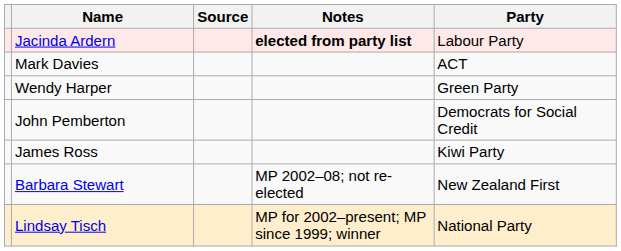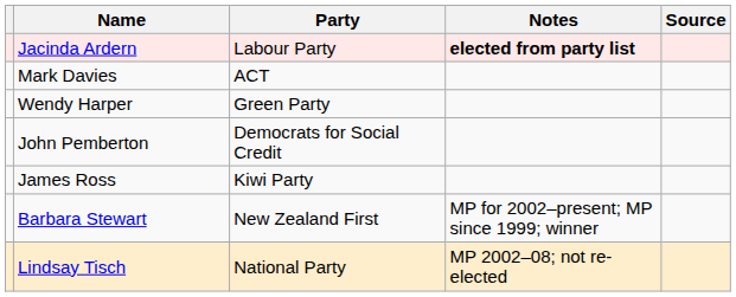 <table class="wikitable" width="70%" style="font-size:95%;">
 <tr>
 <th width=1%></th>
 <th width=30%>Name</th>
+<th width=30%>Party</th>
+<th width=30%>Notes</th>
 <th width=9%>Source</th>
-<th width=30%>Notes</th>
-<th width=30%>Party</th>
 </tr>
 <tr ---- bgcolor=#FFE8E8>
 <td bgcolor=></td>
 <td><a href='#'>Jacinda Ardern</a></td>
+<td>Labour Party</td>
+<td><strong>elected from party list</strong></td>
 <td></td>
-<td><strong>elected from party list</strong></td>
-<td>Labour Party</td>
 </tr>
 <tr -->
 <td bgcolor=></td>
 <td>Mark Davies</td>
+<td>ACT</td>
 <td></td>
 <td></td>
-<td>ACT</td>
 </tr>
 <tr -->
 <td bgcolor=></td>
 <td>Wendy Harper</td>
+<td>Green Party</td>
 <td></td>
 <td></td>
-<td>Green Party</td>
 </tr>
 <tr -->
 <td bgcolor=></td>
 <td>John Pemberton</td>
+<td>Democrats for Social Credit</td>
 <td></td>
 <td></td>
-<td>Democrats for Social Credit</td>
 </tr>
 <tr -->
 <td bgcolor=></td>
 <td>James Ross</td>
+<td>Kiwi Party</td>
 <td></td>
 <td></td>
-<td>Kiwi Party</td>
 </tr>
 <tr -->
 <td bgcolor=></td>
 <td><a href='#'>Barbara Stewart</a></td>
+<td>New Zealand First</td>
+<td>MP for  2002–present; MP since 1999; winner</td>
 <td></td>
-<td>MP 2002–08; not re-elected</td>
-<td>New Zealand First</td>
 </tr>
 <tr ---- bgcolor=#FFEECC>
 <td bgcolor=></td>
 <td><a href='#'>Lindsay Tisch</a></td>
+<td>National Party</td>
+<td>MP 2002–08; not re-elected</td>
 <td></td>
-<td>MP for  2002–present; MP since 1999; winner</td>
-<td>National Party</td>
 </tr>
 </table>
